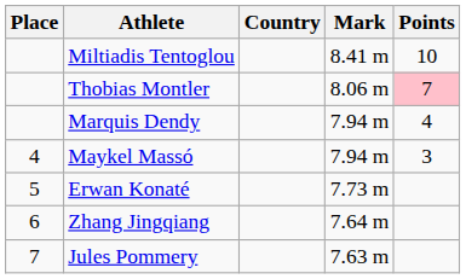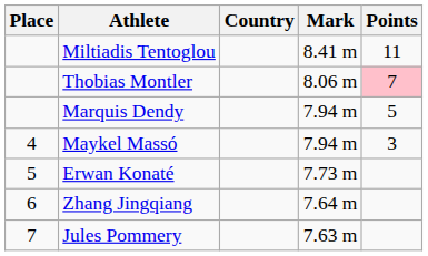 <table class="wikitable">
 <tr>
 <th>Place</th>
 <th>Athlete</th>
 <th>Country</th>
 <th>Mark</th>
 <th>Points</th>
 </tr>
 <tr>
 <td align=center></td>
 <td><a href='#'>Miltiadis Tentoglou</a></td>
 <td></td>
 <td>8.41 m</td>
-<td align=center>10</td>
+<td align=center>11</td>
 </tr>
 <tr>
 <td align=center></td>
 <td><a href='#'>Thobias Montler</a></td>
 <td></td>
 <td>8.06 m</td>
 <td align=center style="background: pink;">7</td>
 </tr>
 <tr>
 <td align=center></td>
 <td><a href='#'>Marquis Dendy</a></td>
 <td></td>
 <td>7.94 m</td>
-<td align=center>4</td>
+<td align=center>5</td>
 </tr>
 <tr>
 <td align=center>4</td>
 <td><a href='#'>Maykel Massó</a></td>
 <td></td>
 <td>7.94 m</td>
 <td align=center>3</td>
 </tr>
 <tr>
 <td align=center>5</td>
 <td><a href='#'>Erwan Konaté</a></td>
 <td></td>
 <td>7.73 m</td>
 <td align=center></td>
 </tr>
 <tr>
 <td align=center>6</td>
 <td><a href='#'>Zhang Jingqiang</a></td>
 <td></td>
 <td>7.64 m</td>
 <td align=center></td>
 </tr>
 <tr>
 <td align=center>7</td>
 <td><a href='#'>Jules Pommery</a></td>
 <td></td>
 <td>7.63 m</td>
 <td align=center></td>
 </tr>
 </table>
